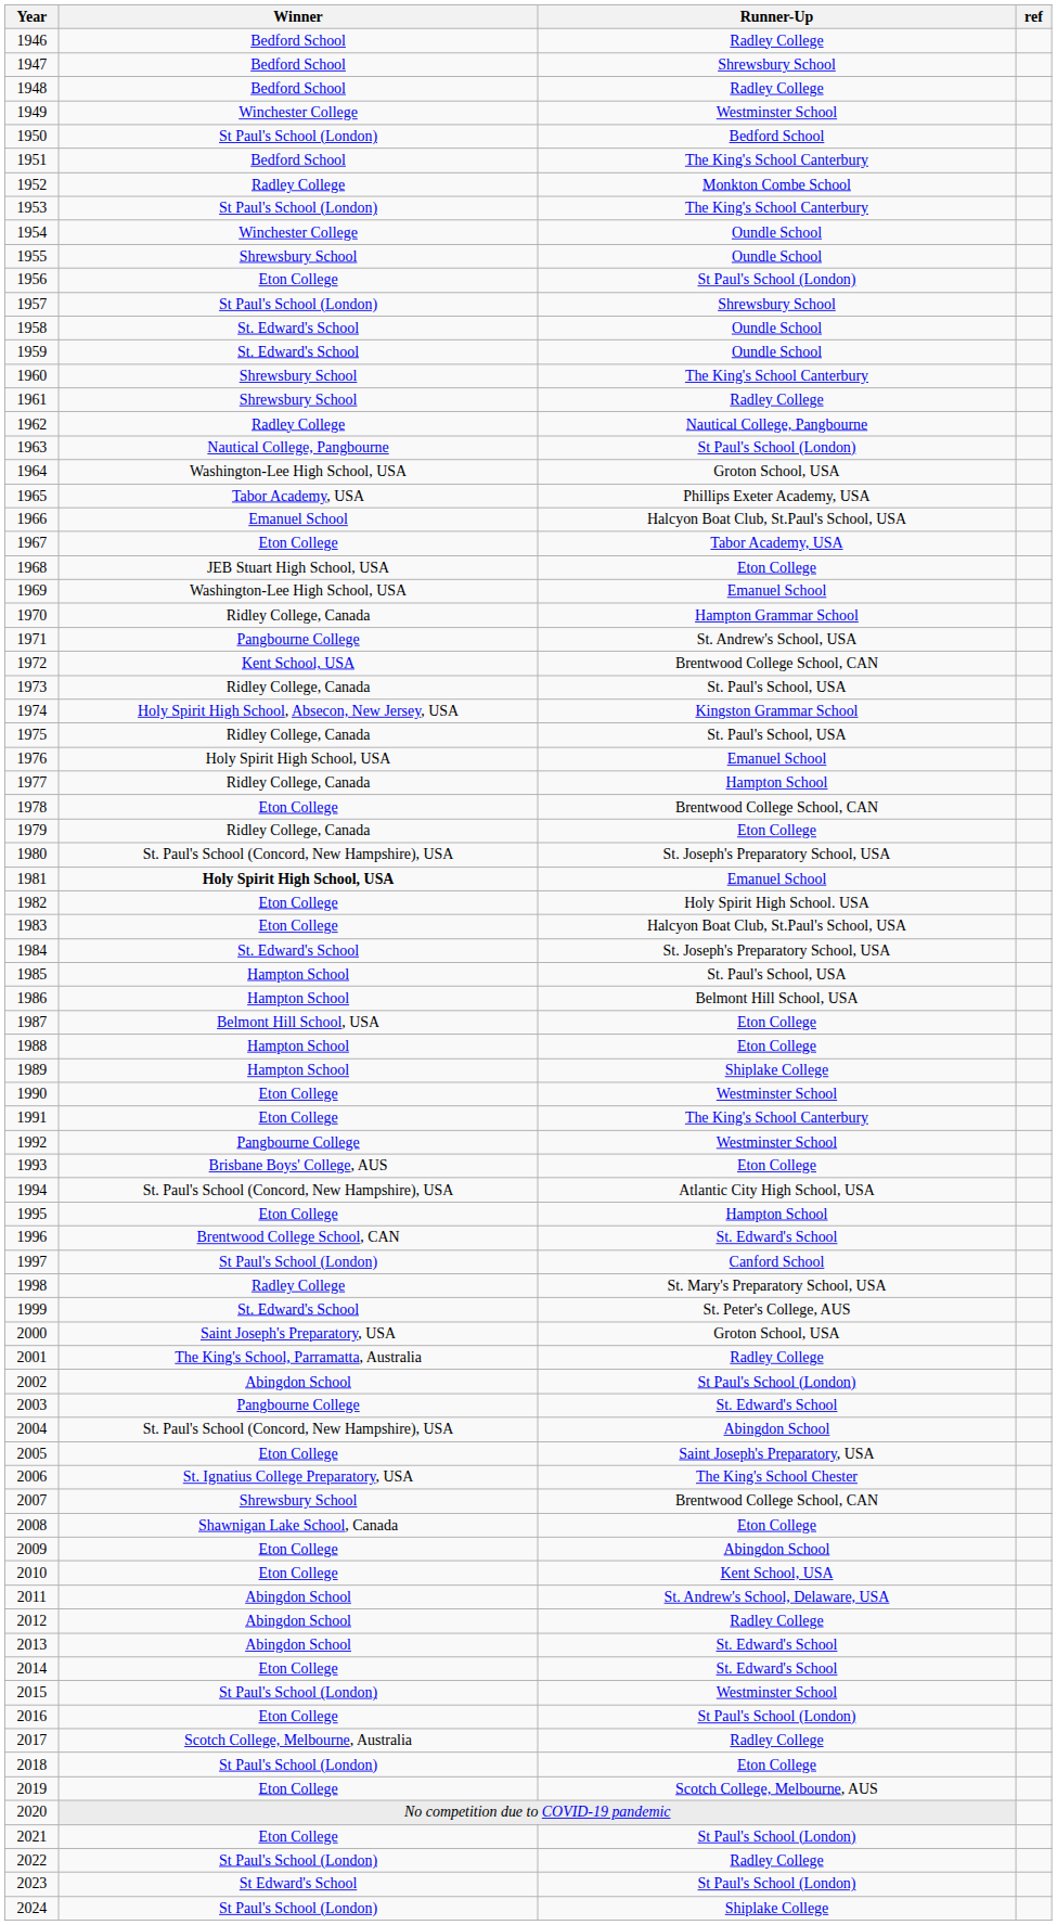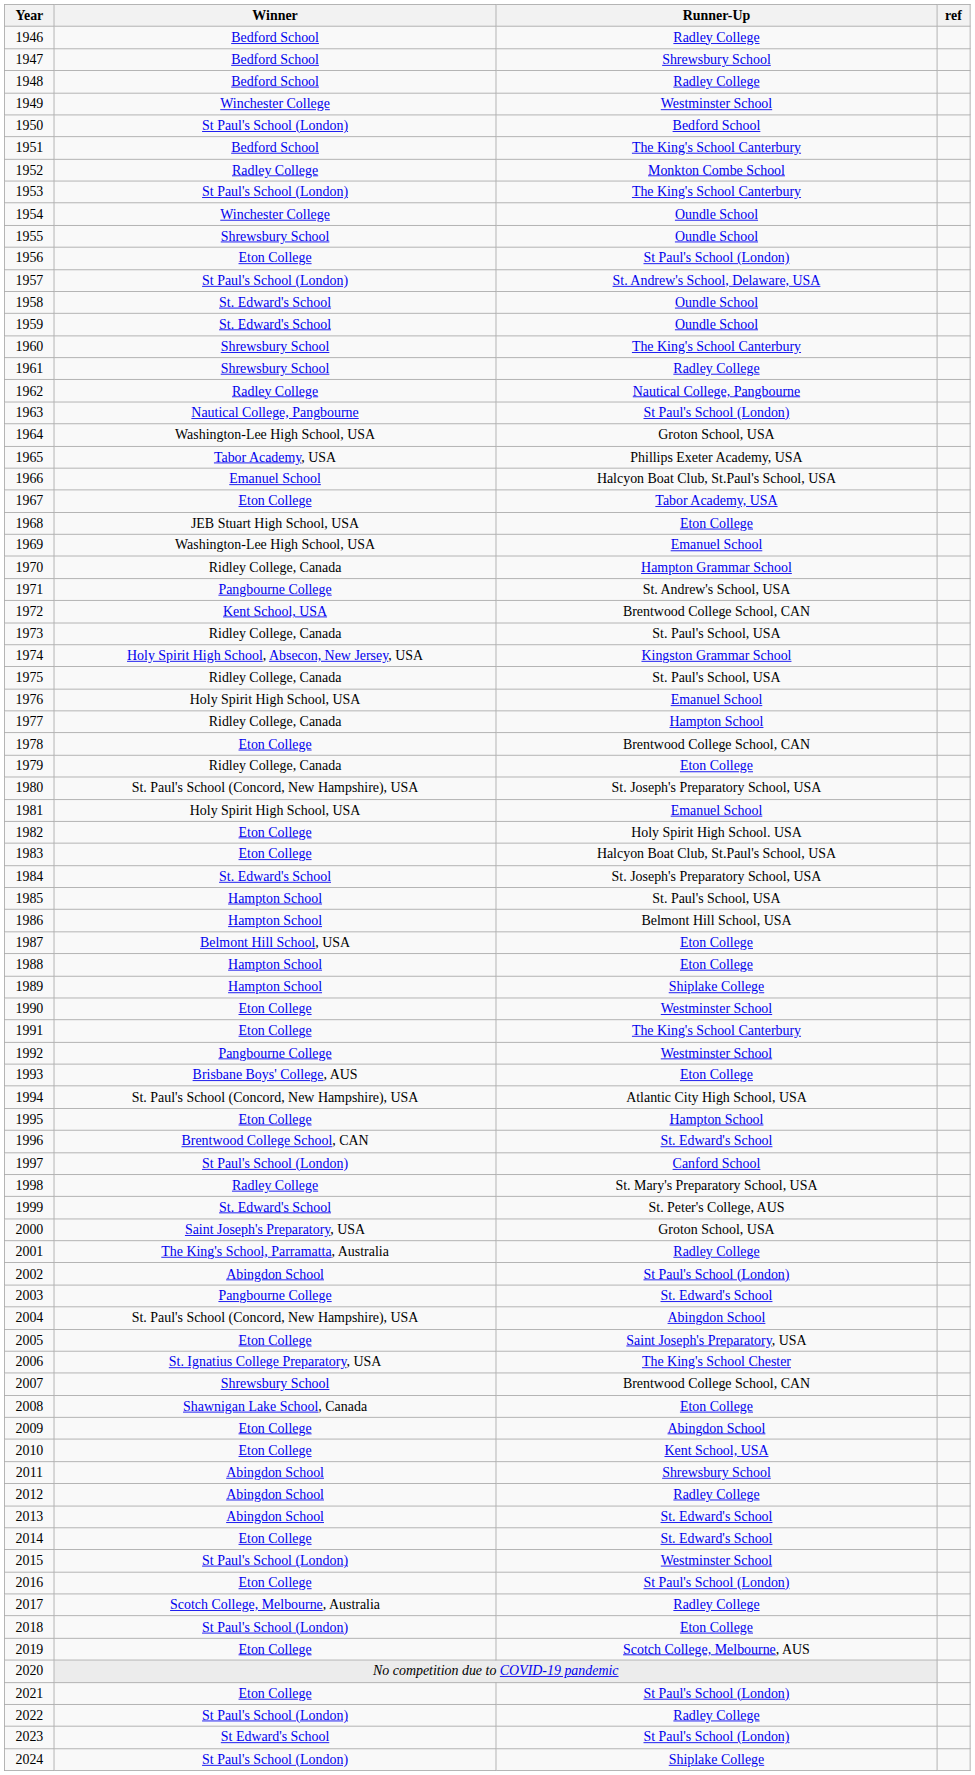 <table class="wikitable" style="text-align:center">
 <tr>
 <th width=50>Year</th>
 <th width=500>Winner</th>
 <th width=500>Runner-Up</th>
 <th width=30>ref</th>
 </tr>
 <tr>
 <td>1946</td>
 <td><a href='#'>Bedford School</a></td>
 <td><a href='#'>Radley College</a></td>
 <td></td>
 </tr>
 <tr>
 <td>1947</td>
 <td><a href='#'>Bedford School</a></td>
 <td><a href='#'>Shrewsbury School</a></td>
 <td></td>
 </tr>
 <tr>
 <td>1948</td>
 <td><a href='#'>Bedford School</a></td>
 <td><a href='#'>Radley College</a></td>
 <td></td>
 </tr>
 <tr>
 <td>1949</td>
 <td><a href='#'>Winchester College</a></td>
 <td><a href='#'>Westminster School</a></td>
 <td></td>
 </tr>
 <tr>
 <td>1950</td>
 <td><a href='#'>St Paul's School (London)</a></td>
 <td><a href='#'>Bedford School</a></td>
 <td></td>
 </tr>
 <tr>
 <td>1951</td>
 <td><a href='#'>Bedford School</a></td>
 <td><a href='#'>The King's School Canterbury</a></td>
 <td></td>
 </tr>
 <tr>
 <td>1952</td>
 <td><a href='#'>Radley College</a></td>
 <td><a href='#'> Monkton Combe School</a></td>
 <td></td>
 </tr>
 <tr>
 <td>1953</td>
 <td><a href='#'>St Paul's School (London)</a></td>
 <td><a href='#'>The King's School Canterbury</a></td>
 <td></td>
 </tr>
 <tr>
 <td>1954</td>
 <td><a href='#'>Winchester College</a></td>
 <td><a href='#'>Oundle School</a></td>
 <td></td>
 </tr>
 <tr>
 <td>1955</td>
 <td><a href='#'>Shrewsbury School</a></td>
 <td><a href='#'>Oundle School</a></td>
 <td></td>
 </tr>
 <tr>
 <td>1956</td>
 <td><a href='#'>Eton College</a></td>
 <td><a href='#'>St Paul's School (London)</a></td>
 <td></td>
 </tr>
 <tr>
 <td>1957</td>
 <td><a href='#'>St Paul's School (London)</a></td>
-<td><a href='#'>Shrewsbury School</a></td>
+<td><a href='#'>St. Andrew's School, Delaware, USA</a></td>
 <td></td>
 </tr>
 <tr>
 <td>1958</td>
 <td><a href='#'>St. Edward's School</a></td>
 <td><a href='#'>Oundle School</a></td>
 <td></td>
 </tr>
 <tr>
 <td>1959</td>
 <td><a href='#'>St. Edward's School</a></td>
 <td><a href='#'>Oundle School</a></td>
 </tr>
 <tr>
 <td>1960</td>
 <td><a href='#'>Shrewsbury School</a></td>
 <td><a href='#'>The King's School Canterbury</a></td>
 <td></td>
 </tr>
 <tr>
 <td>1961</td>
 <td><a href='#'>Shrewsbury School</a></td>
 <td><a href='#'>Radley College</a></td>
 <td></td>
 </tr>
 <tr>
 <td>1962</td>
 <td><a href='#'>Radley College</a></td>
 <td><a href='#'>Nautical College, Pangbourne</a></td>
 <td></td>
 </tr>
 <tr>
 <td>1963</td>
 <td><a href='#'>Nautical College, Pangbourne</a></td>
 <td><a href='#'>St Paul's School (London)</a></td>
 <td></td>
 </tr>
 <tr>
 <td>1964</td>
 <td>Washington-Lee High School, USA</td>
 <td>Groton School, USA</td>
 <td></td>
 </tr>
 <tr>
 <td>1965</td>
 <td><a href='#'>Tabor Academy</a>, USA</td>
 <td>Phillips Exeter Academy, USA</td>
 <td></td>
 </tr>
 <tr>
 <td>1966</td>
 <td><a href='#'>Emanuel School</a></td>
 <td>Halcyon Boat Club, St.Paul's School, USA</td>
 <td></td>
 </tr>
 <tr>
 <td>1967</td>
 <td><a href='#'>Eton College</a></td>
 <td><a href='#'>Tabor Academy, USA</a></td>
 <td></td>
 </tr>
 <tr>
 <td>1968</td>
 <td>JEB Stuart High School, USA</td>
 <td><a href='#'>Eton College</a></td>
 <td></td>
 </tr>
 <tr>
 <td>1969</td>
 <td>Washington-Lee High School, USA</td>
 <td><a href='#'>Emanuel School</a></td>
 <td></td>
 </tr>
 <tr>
 <td>1970</td>
 <td>Ridley College, Canada</td>
 <td><a href='#'>Hampton Grammar School</a></td>
 <td></td>
 </tr>
 <tr>
 <td>1971</td>
 <td><a href='#'>Pangbourne College</a></td>
 <td>St. Andrew's School, USA</td>
 <td></td>
 </tr>
 <tr>
 <td>1972</td>
 <td><a href='#'>Kent School, USA</a></td>
 <td>Brentwood College School, CAN</td>
 <td></td>
 </tr>
 <tr>
 <td>1973</td>
 <td>Ridley College, Canada</td>
 <td>St. Paul's School, USA</td>
 <td></td>
 </tr>
 <tr>
 <td>1974</td>
 <td><a href='#'>Holy Spirit High School</a>, <a href='#'>Absecon, New Jersey</a>, USA</td>
 <td><a href='#'>Kingston Grammar School</a></td>
 <td></td>
 </tr>
 <tr>
 <td>1975</td>
 <td>Ridley College, Canada</td>
 <td>St. Paul's School, USA</td>
 <td></td>
 </tr>
 <tr>
 <td>1976</td>
 <td>Holy Spirit High School, USA</td>
 <td><a href='#'>Emanuel School</a></td>
 <td></td>
 </tr>
 <tr>
 <td>1977</td>
 <td>Ridley College, Canada</td>
 <td><a href='#'>Hampton School</a></td>
 <td></td>
 </tr>
 <tr>
 <td>1978</td>
 <td><a href='#'>Eton College</a></td>
 <td>Brentwood College School, CAN</td>
 <td></td>
 </tr>
 <tr>
 <td>1979</td>
 <td>Ridley College, Canada</td>
 <td><a href='#'>Eton College</a></td>
 <td></td>
 </tr>
 <tr>
 <td>1980</td>
 <td>St. Paul's School (Concord, New Hampshire), USA</td>
 <td>St. Joseph's Preparatory School, USA</td>
 <td></td>
 </tr>
 <tr>
 <td>1981</td>
-<td><strong>Holy Spirit High School, USA</strong></td>
+<td>Holy Spirit High School, USA</td>
 <td><a href='#'>Emanuel School</a></td>
 <td></td>
 </tr>
 <tr>
 <td>1982</td>
 <td><a href='#'>Eton College</a></td>
 <td>Holy Spirit High School. USA</td>
 <td></td>
 </tr>
 <tr>
 <td>1983</td>
 <td><a href='#'>Eton College</a></td>
 <td>Halcyon Boat Club, St.Paul's School, USA</td>
 <td></td>
 </tr>
 <tr>
 <td>1984</td>
 <td><a href='#'>St. Edward's School</a></td>
 <td>St. Joseph's Preparatory School, USA</td>
 <td></td>
 </tr>
 <tr>
 <td>1985</td>
 <td><a href='#'>Hampton School</a></td>
 <td>St. Paul's School, USA</td>
 <td></td>
 </tr>
 <tr>
 <td>1986</td>
 <td><a href='#'>Hampton School</a></td>
 <td>Belmont Hill School, USA</td>
 <td></td>
 </tr>
 <tr>
 <td>1987</td>
 <td><a href='#'>Belmont Hill School</a>, USA</td>
 <td><a href='#'>Eton College</a></td>
 <td></td>
 </tr>
 <tr>
 <td>1988</td>
 <td><a href='#'>Hampton School</a></td>
 <td><a href='#'>Eton College</a></td>
 <td></td>
 </tr>
 <tr>
 <td>1989</td>
 <td><a href='#'>Hampton School</a></td>
 <td><a href='#'>Shiplake College</a></td>
 <td></td>
 </tr>
 <tr>
 <td>1990</td>
 <td><a href='#'>Eton College</a></td>
 <td><a href='#'>Westminster School</a></td>
 <td></td>
 </tr>
 <tr>
 <td>1991</td>
 <td><a href='#'>Eton College</a></td>
 <td><a href='#'>The King's School Canterbury</a></td>
 <td></td>
 </tr>
 <tr>
 <td>1992</td>
 <td><a href='#'>Pangbourne College</a></td>
 <td><a href='#'>Westminster School</a></td>
 <td></td>
 </tr>
 <tr>
 <td>1993</td>
 <td><a href='#'>Brisbane Boys' College</a>, AUS</td>
 <td><a href='#'>Eton College</a></td>
 <td></td>
 </tr>
 <tr>
 <td>1994</td>
 <td>St. Paul's School (Concord, New Hampshire), USA</td>
 <td>Atlantic City High School, USA</td>
 <td></td>
 </tr>
 <tr>
 <td>1995</td>
 <td><a href='#'>Eton College</a></td>
 <td><a href='#'>Hampton School</a></td>
 <td></td>
 </tr>
 <tr>
 <td>1996</td>
 <td><a href='#'>Brentwood College School</a>, CAN</td>
 <td><a href='#'>St. Edward's School</a></td>
 <td></td>
 </tr>
 <tr>
 <td>1997</td>
 <td><a href='#'>St Paul's School (London)</a></td>
 <td><a href='#'>Canford School</a></td>
 <td></td>
 </tr>
 <tr>
 <td>1998</td>
 <td><a href='#'>Radley College</a></td>
 <td>St. Mary's Preparatory School, USA</td>
 <td></td>
 </tr>
 <tr>
 <td>1999</td>
 <td><a href='#'>St. Edward's School</a></td>
 <td>St. Peter's College, AUS</td>
 <td></td>
 </tr>
 <tr>
 <td>2000</td>
 <td><a href='#'>Saint Joseph's Preparatory</a>, USA</td>
 <td>Groton School, USA</td>
 <td></td>
 </tr>
 <tr>
 <td>2001</td>
 <td><a href='#'>The King's School, Parramatta</a>, Australia</td>
 <td><a href='#'>Radley College</a></td>
 <td></td>
 </tr>
 <tr>
 <td>2002</td>
 <td><a href='#'>Abingdon School</a></td>
 <td><a href='#'>St Paul's School (London)</a></td>
 <td></td>
 </tr>
 <tr>
 <td>2003</td>
 <td><a href='#'>Pangbourne College</a></td>
 <td><a href='#'>St. Edward's School</a></td>
 <td></td>
 </tr>
 <tr>
 <td>2004</td>
 <td>St. Paul's School (Concord, New Hampshire), USA</td>
 <td><a href='#'>Abingdon School</a></td>
 <td></td>
 </tr>
 <tr>
 <td>2005</td>
 <td><a href='#'>Eton College</a></td>
 <td><a href='#'>Saint Joseph's Preparatory</a>, USA</td>
 <td></td>
 </tr>
 <tr>
 <td>2006</td>
 <td><a href='#'>St. Ignatius College Preparatory</a>, USA</td>
 <td><a href='#'>The King's School Chester</a></td>
 <td></td>
 </tr>
 <tr>
 <td>2007</td>
 <td><a href='#'>Shrewsbury School</a></td>
 <td>Brentwood College School, CAN</td>
 <td></td>
 </tr>
 <tr>
 <td>2008</td>
 <td><a href='#'>Shawnigan Lake School</a>, Canada</td>
 <td><a href='#'>Eton College</a></td>
 <td></td>
 </tr>
 <tr>
 <td>2009</td>
 <td><a href='#'>Eton College</a></td>
 <td><a href='#'>Abingdon School</a></td>
 <td></td>
 </tr>
 <tr>
 <td>2010</td>
 <td><a href='#'>Eton College</a></td>
 <td><a href='#'>Kent School, USA</a></td>
 <td></td>
 </tr>
 <tr>
 <td>2011</td>
 <td><a href='#'>Abingdon School</a></td>
-<td><a href='#'>St. Andrew's School, Delaware, USA</a></td>
+<td><a href='#'>Shrewsbury School</a></td>
 <td></td>
 </tr>
 <tr>
 <td>2012</td>
 <td><a href='#'>Abingdon School</a></td>
 <td><a href='#'>Radley College</a></td>
 <td></td>
 </tr>
 <tr>
 <td>2013</td>
 <td><a href='#'>Abingdon School</a></td>
 <td><a href='#'>St. Edward's School</a></td>
 <td></td>
 </tr>
 <tr>
 <td>2014</td>
 <td><a href='#'>Eton College</a></td>
 <td><a href='#'>St. Edward's School</a></td>
 <td></td>
 </tr>
 <tr>
 <td>2015</td>
 <td><a href='#'>St Paul's School (London)</a></td>
 <td><a href='#'>Westminster School</a></td>
 <td></td>
 </tr>
 <tr>
 <td>2016</td>
 <td><a href='#'>Eton College</a></td>
 <td><a href='#'>St Paul's School (London)</a></td>
 <td></td>
 </tr>
 <tr>
 <td>2017</td>
 <td><a href='#'>Scotch College, Melbourne</a>, Australia</td>
 <td><a href='#'>Radley College</a></td>
 <td></td>
 </tr>
 <tr>
 <td>2018</td>
 <td><a href='#'>St Paul's School (London)</a></td>
 <td><a href='#'>Eton College</a></td>
 <td></td>
 </tr>
 <tr>
 <td>2019</td>
 <td><a href='#'>Eton College</a></td>
 <td><a href='#'>Scotch College, Melbourne</a>, AUS</td>
 <td></td>
 </tr>
 <tr>
 <td>2020</td>
 <td colspan=2 bgcolor="ececec"><em>No competition due to <a href='#'>COVID-19 pandemic</a></em></td>
 <td></td>
 </tr>
 <tr>
 <td>2021</td>
 <td><a href='#'>Eton College</a></td>
 <td><a href='#'>St Paul's School (London)</a></td>
 <td></td>
 </tr>
 <tr>
 <td>2022</td>
 <td><a href='#'> St Paul's School (London)</a></td>
 <td><a href='#'>Radley College</a></td>
 <td></td>
 </tr>
 <tr>
 <td>2023</td>
 <td><a href='#'>St Edward's School</a></td>
 <td><a href='#'> St Paul's School (London)</a></td>
 <td></td>
 </tr>
 <tr>
 <td>2024</td>
 <td><a href='#'> St Paul's School (London)</a></td>
 <td><a href='#'>Shiplake College</a></td>
 <td></td>
 </tr>
 </table>
